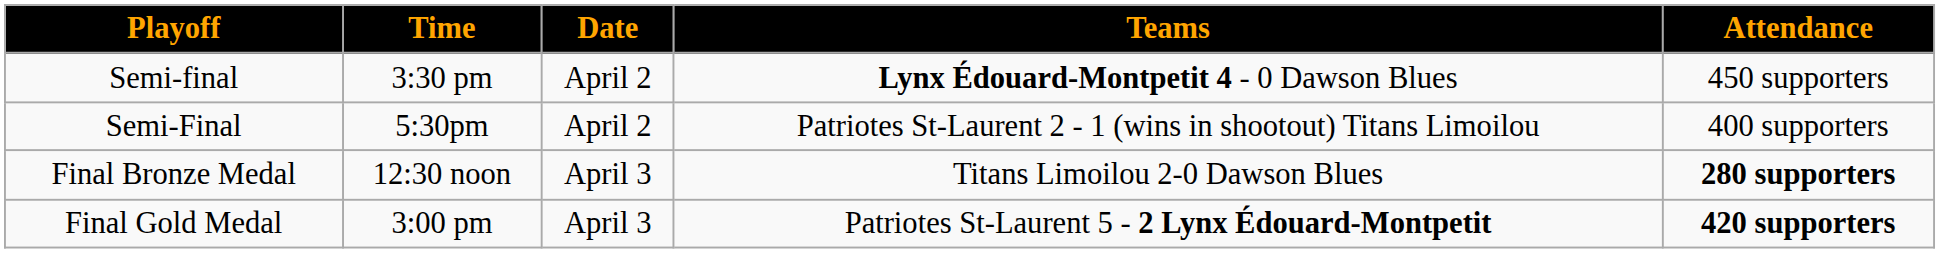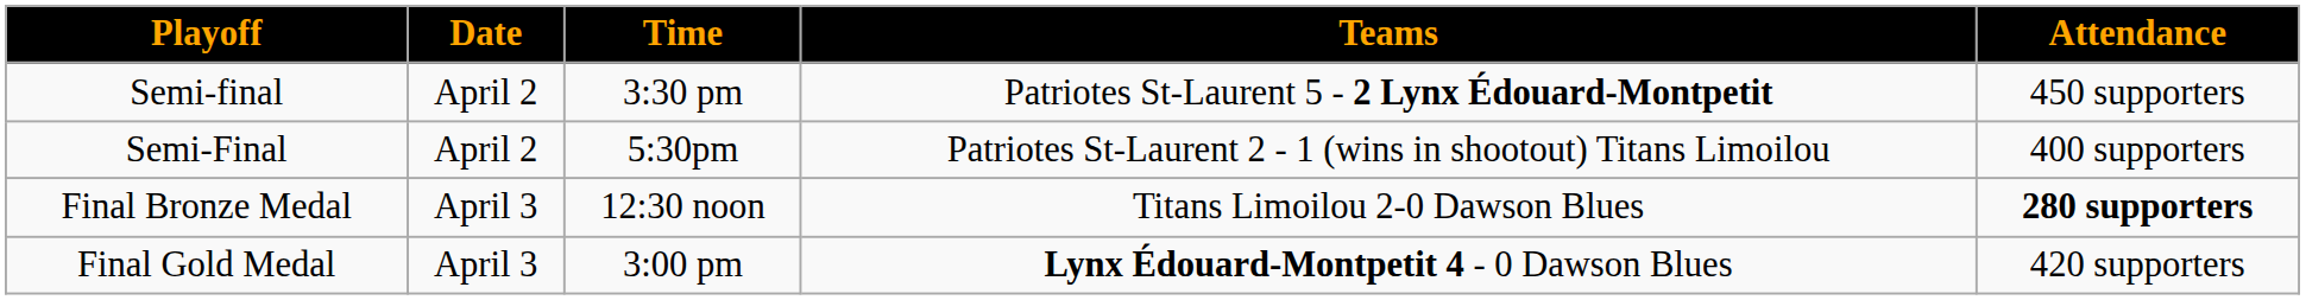 <table class="wikitable" width="80%">
 <tr align="center"  style="background:black;color:orange;">
 <td><strong>Playoff</strong></td>
+<td><strong>Date</strong></td>
 <td><strong>Time</strong></td>
-<td><strong>Date</strong></td>
 <td><strong>Teams</strong></td>
 <td><strong>Attendance</strong></td>
 </tr>
 <tr align="center" bgcolor="">
 <td>Semi-final</td>
+<td>April 2</td>
 <td>3:30 pm</td>
-<td>April 2</td>
-<td><strong>Lynx Édouard-Montpetit 4 </strong> - 0 Dawson Blues</td>
+<td>Patriotes St-Laurent 5 - <strong>2 Lynx Édouard-Montpetit</strong> </td>
 <td>450 supporters</td>
 </tr>
 <tr align="center" bgcolor="">
 <td>Semi-Final</td>
+<td>April 2</td>
 <td>5:30pm</td>
-<td>April 2</td>
 <td>Patriotes St-Laurent 2 - 1 (wins in shootout) Titans Limoilou</td>
 <td>400 supporters</td>
 </tr>
 <tr align="center" bgcolor="">
 <td>Final Bronze Medal  </td>
+<td>April 3</td>
 <td>12:30 noon</td>
-<td>April 3</td>
 <td>Titans Limoilou 2-0 Dawson Blues</td>
 <td><strong>280 supporters</strong></td>
 </tr>
 <tr align="center" bgcolor="">
 <td>Final Gold Medal </td>
+<td>April 3</td>
 <td>3:00 pm</td>
-<td>April 3</td>
-<td>Patriotes St-Laurent 5 - <strong>2 Lynx Édouard-Montpetit</strong> </td>
-<td><strong>420 supporters</strong></td>
+<td><strong>Lynx Édouard-Montpetit 4 </strong> - 0 Dawson Blues</td>
+<td>420 supporters</td>
 </tr>
 </table>
